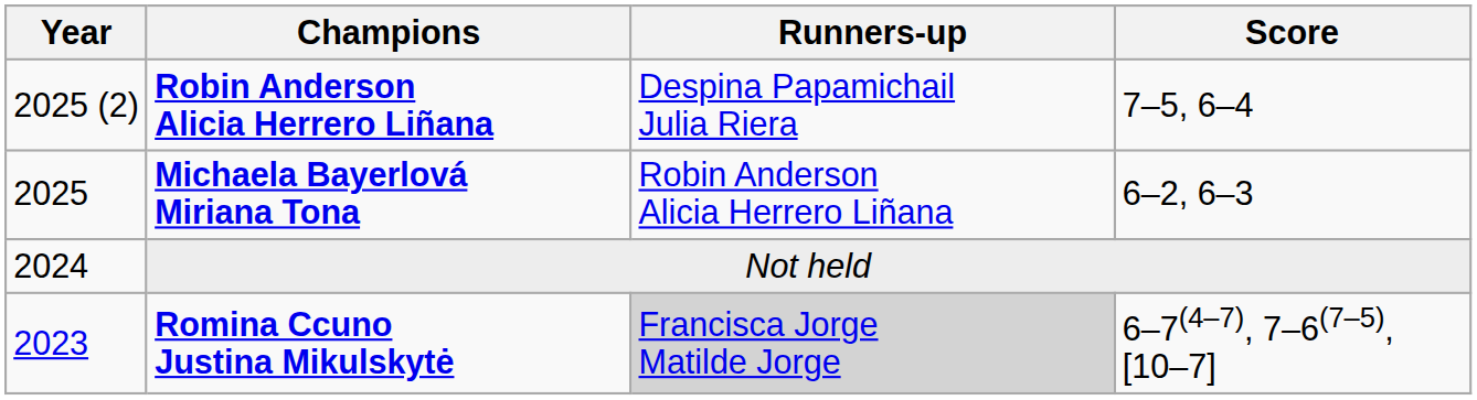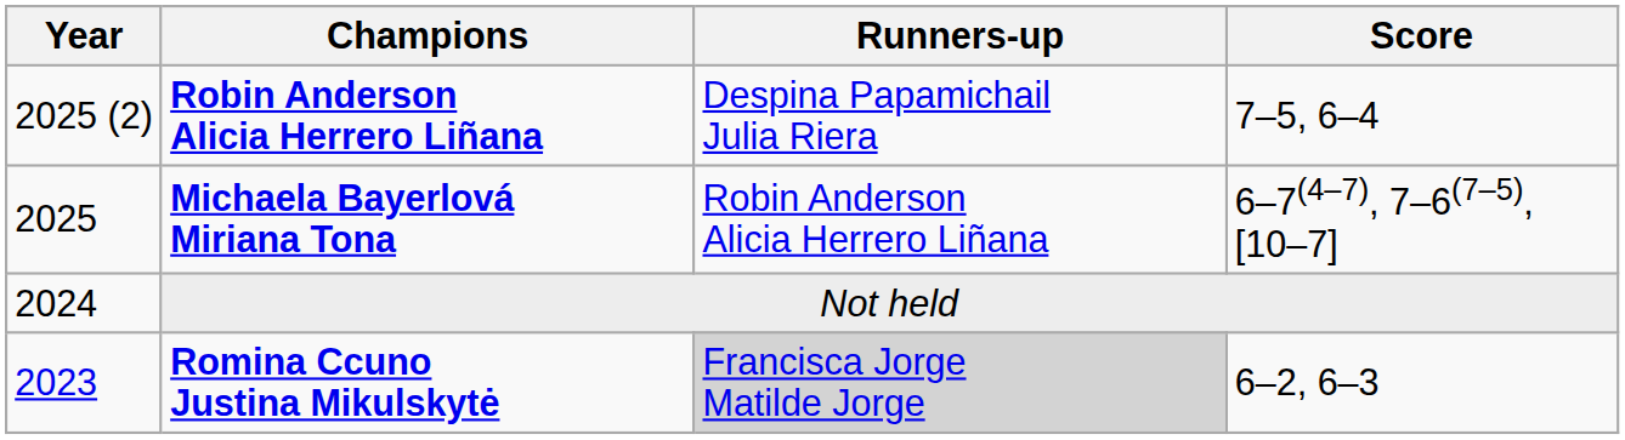 <table class="wikitable" style="font-size:90%">
 <tr>
 <th>Year</th>
 <th width="200">Champions</th>
 <th width="200">Runners-up</th>
 <th width="145">Score</th>
 </tr>
 <tr>
 <td>2025 (2)</td>
 <td><strong> <a href='#'>Robin Anderson</a></strong><br><strong> <a href='#'>Alicia Herrero Liñana</a></strong></td>
 <td> <a href='#'>Despina Papamichail</a><br> <a href='#'>Julia Riera</a></td>
 <td>7–5, 6–4</td>
 </tr>
 <tr>
 <td>2025</td>
 <td><strong> <a href='#'>Michaela Bayerlová</a></strong><br><strong> <a href='#'>Miriana Tona</a></strong></td>
 <td> <a href='#'>Robin Anderson</a><br> <a href='#'>Alicia Herrero Liñana</a></td>
-<td>6–2, 6–3</td>
+<td>6–7<sup>(4–7)</sup>, 7–6<sup>(7–5)</sup>, [10–7]</td>
 </tr>
 <tr>
 <td>2024</td>
 <td colspan="3" align="center" style="background:#ededed"><em>Not held</em></td>
 </tr>
 <tr>
 <td><a href='#'>2023</a></td>
 <td> <strong><a href='#'>Romina Ccuno</a></strong> <br>  <strong><a href='#'>Justina Mikulskytė</a></strong></td>
 <td style="background: lightgrey;"> <a href='#'>Francisca Jorge</a> <br>  <a href='#'>Matilde Jorge</a></td>
-<td>6–7<sup>(4–7)</sup>, 7–6<sup>(7–5)</sup>, [10–7]</td>
+<td>6–2, 6–3</td>
 </tr>
 </table>
